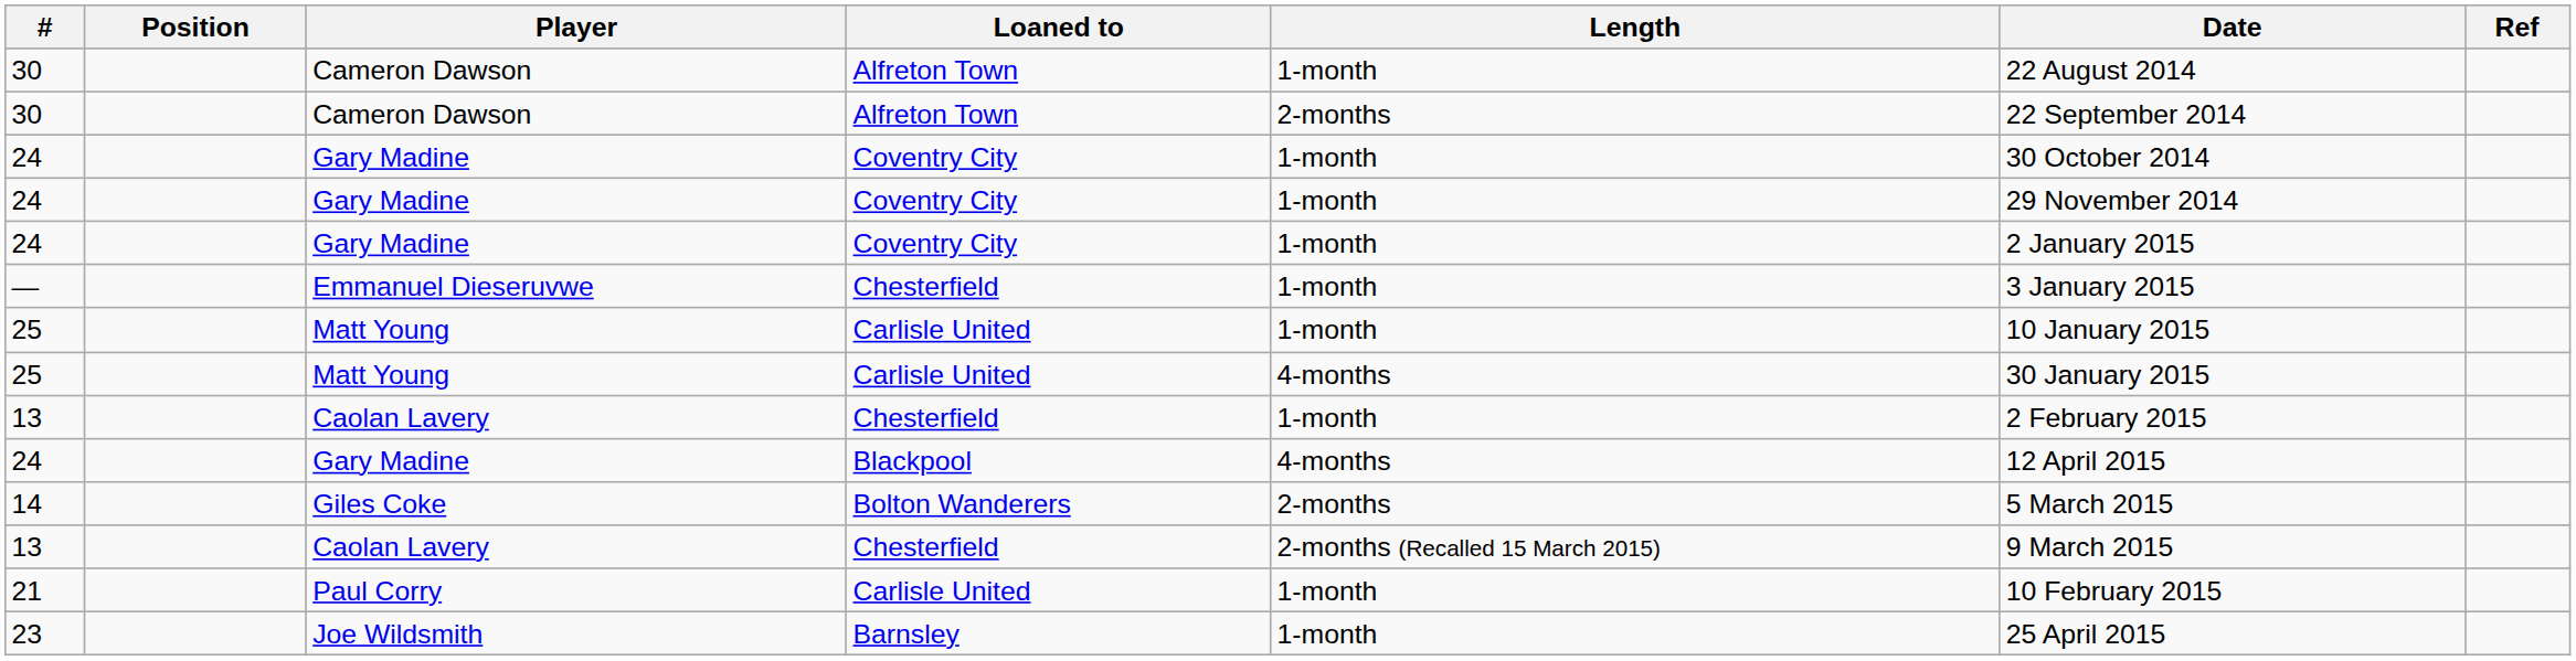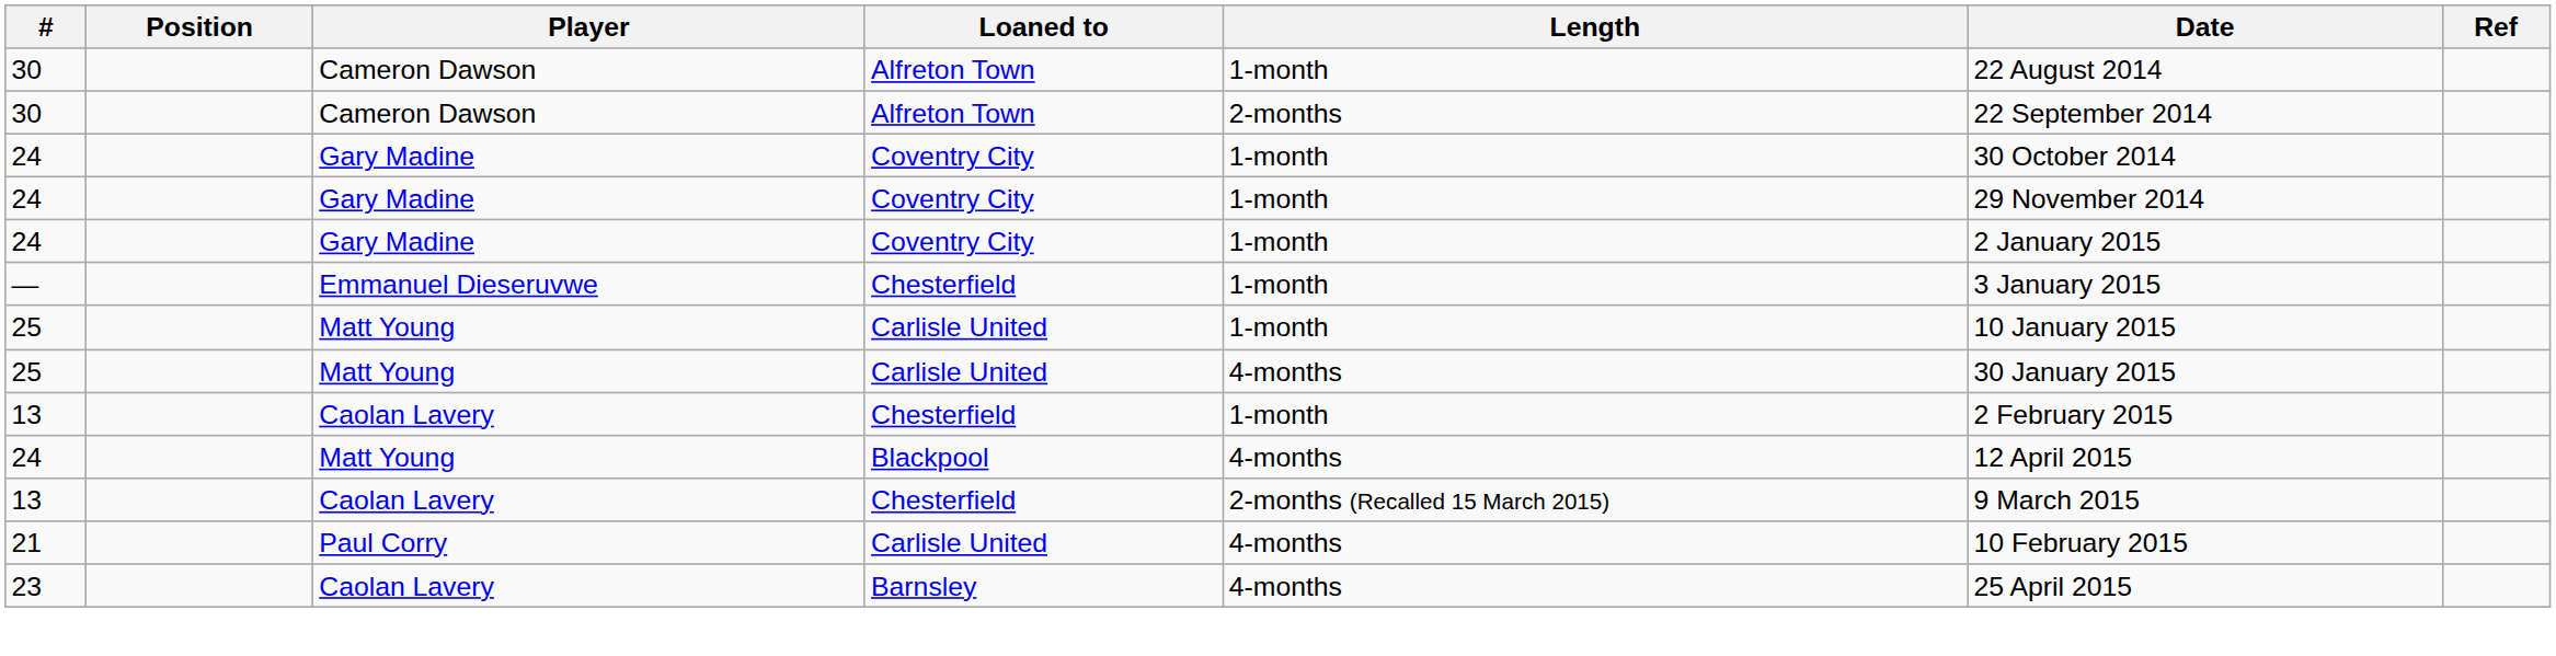 <table class="wikitable" style="width:90%; text-align:center; font-size:95%; text-align:left;">
 <tr>
 <th>#</th>
 <th>Position</th>
 <th>Player</th>
 <th>Loaned to</th>
 <th>Length</th>
 <th>Date</th>
 <th>Ref</th>
 </tr>
 <tr>
 <td>30</td>
 <td></td>
 <td> Cameron Dawson</td>
 <td> <a href='#'>Alfreton Town</a></td>
 <td>1-month</td>
 <td>22 August 2014</td>
 <td></td>
 </tr>
 <tr>
 <td>30</td>
 <td></td>
 <td> Cameron Dawson</td>
 <td> <a href='#'>Alfreton Town</a></td>
 <td>2-months</td>
 <td>22 September 2014</td>
 <td></td>
 </tr>
 <tr>
 <td>24</td>
 <td></td>
 <td> <a href='#'>Gary Madine</a></td>
 <td> <a href='#'>Coventry City</a></td>
 <td>1-month</td>
 <td>30 October 2014</td>
 <td></td>
 </tr>
 <tr>
 <td>24</td>
 <td></td>
 <td> <a href='#'>Gary Madine</a></td>
 <td> <a href='#'>Coventry City</a></td>
 <td>1-month</td>
 <td>29 November 2014</td>
 <td></td>
 </tr>
 <tr>
 <td>24</td>
 <td></td>
 <td> <a href='#'>Gary Madine</a></td>
 <td> <a href='#'>Coventry City</a></td>
 <td>1-month</td>
 <td>2 January 2015</td>
 <td></td>
 </tr>
 <tr>
 <td>—</td>
 <td></td>
 <td> <a href='#'>Emmanuel Dieseruvwe</a></td>
 <td> <a href='#'>Chesterfield</a></td>
 <td>1-month</td>
 <td>3 January 2015</td>
 <td></td>
 </tr>
 <tr>
 <td>25</td>
 <td></td>
 <td> <a href='#'>Matt Young</a></td>
 <td> <a href='#'>Carlisle United</a></td>
 <td>1-month</td>
 <td>10 January 2015</td>
 <td></td>
 </tr>
 <tr>
 <td>25</td>
 <td></td>
 <td> <a href='#'>Matt Young</a></td>
 <td> <a href='#'>Carlisle United</a></td>
 <td>4-months</td>
 <td>30 January 2015</td>
 <td></td>
 </tr>
 <tr>
 <td>13</td>
 <td></td>
 <td> <a href='#'>Caolan Lavery</a></td>
 <td> <a href='#'>Chesterfield</a></td>
 <td>1-month</td>
 <td>2 February 2015</td>
 <td></td>
 </tr>
 <tr>
 <td>24</td>
 <td></td>
-<td> <a href='#'>Gary Madine</a></td>
+<td> <a href='#'>Matt Young</a></td>
 <td> <a href='#'>Blackpool</a></td>
 <td>4-months</td>
 <td>12 April 2015</td>
-<td></td>
-</tr>
-<tr>
-<td>14</td>
-<td></td>
-<td> <a href='#'>Giles Coke</a></td>
-<td> <a href='#'>Bolton Wanderers</a></td>
-<td>2-months</td>
-<td>5 March 2015</td>
 <td></td>
 </tr>
 <tr>
 <td>13</td>
 <td></td>
 <td> <a href='#'>Caolan Lavery</a></td>
 <td> <a href='#'>Chesterfield</a></td>
 <td>2-months <small>(Recalled 15 March 2015)</small></td>
 <td>9 March 2015</td>
 <td></td>
 </tr>
 <tr>
 <td>21</td>
 <td></td>
 <td> <a href='#'>Paul Corry</a></td>
 <td> <a href='#'>Carlisle United</a></td>
-<td>1-month</td>
+<td>4-months</td>
 <td>10 February 2015</td>
 <td></td>
 </tr>
 <tr>
 <td>23</td>
 <td></td>
-<td> <a href='#'>Joe Wildsmith</a></td>
+<td> <a href='#'>Caolan Lavery</a></td>
 <td> <a href='#'>Barnsley</a></td>
-<td>1-month</td>
+<td>4-months</td>
 <td>25 April 2015</td>
 <td></td>
 </tr>
 </table>
